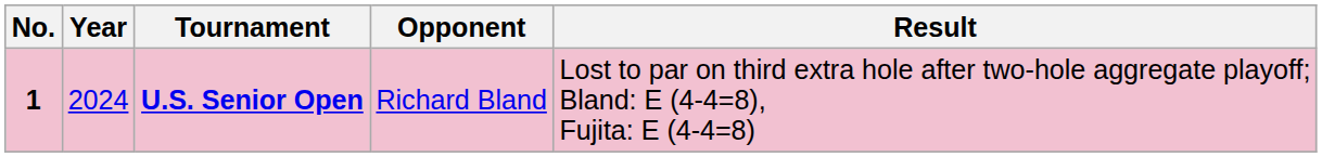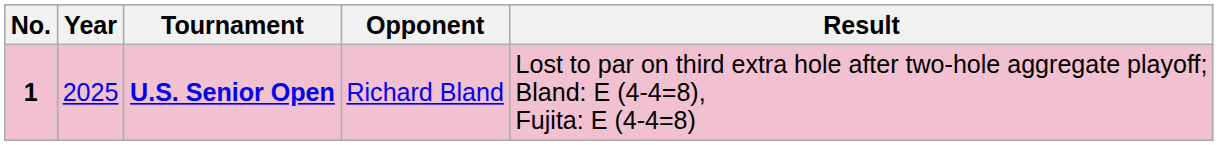 <table class="wikitable" style="font-size:95%;">
 <tr>
 <th>No.</th>
 <th>Year</th>
 <th>Tournament</th>
 <th>Opponent</th>
 <th>Result</th>
 </tr>
 <tr style="background:#F2C1D1;">
 <td align=center><strong>1</strong></td>
-<td><a href='#'>2024</a></td>
+<td><a href='#'>2025</a></td>
 <td><strong><a href='#'>U.S. Senior Open</a></strong></td>
 <td> <a href='#'>Richard Bland</a></td>
 <td>Lost to par on third extra hole after two-hole aggregate playoff;<br>Bland: E (4-4=8),<br>Fujita: E (4-4=8)</td>
 </tr>
 </table>
